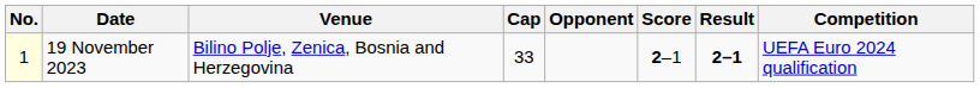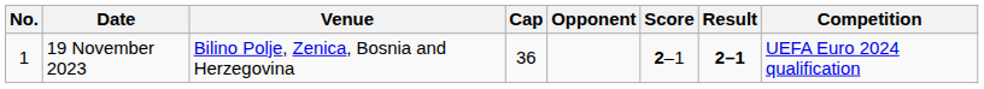 <table class="wikitable sortable">
 <tr>
 <th scope="col">No.</th>
 <th scope="col">Date</th>
 <th scope="col">Venue</th>
 <th scope="col">Cap</th>
 <th scope="col">Opponent</th>
 <th scope="col">Score</th>
 <th scope="col">Result</th>
 <th scope="col">Competition</th>
 </tr>
 <tr>
-<td align="center" style="background: lightyellow;">1</td>
+<td align="center">1</td>
 <td>19 November 2023</td>
 <td><a href='#'>Bilino Polje</a>, <a href='#'>Zenica</a>, Bosnia and Herzegovina</td>
-<td align="center">33</td>
+<td align="center">36</td>
 <td></td>
 <td align="center"><strong>2</strong>–1</td>
 <td align="center"><strong>2–1</strong></td>
 <td><a href='#'>UEFA Euro 2024 qualification</a></td>
 </tr>
 </table>
